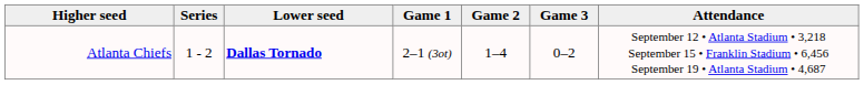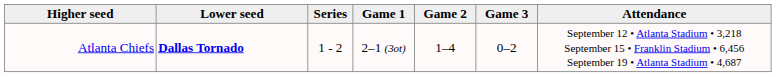 <table style=border-collapse:collapse border=1 cellspacing=0 cellpadding=2>
 <tr style="text-align:center; background:#efefef;">
 <th width=180>Higher seed</th>
+<th width=180>Lower seed</th>
 <th width=50>Series</th>
-<th width=180>Lower seed</th>
 <th width=70>Game 1</th>
 <th width=70>Game 2</th>
 <th width=70>Game 3</th>
 <th width=280>Attendance</th>
 </tr>
 <tr style="text-align:center; background:snow;">
 <td align=right><a href='#'>Atlanta Chiefs</a></td>
+<td align=left><strong><a href='#'>Dallas Tornado</a></strong></td>
 <td>1 - 2</td>
-<td align=left><strong><a href='#'>Dallas Tornado</a></strong></td>
 <td>2–1 <small><em>(3ot)</em></small></td>
 <td>1–4</td>
 <td>0–2</td>
 <td><small>September 12 • <a href='#'>Atlanta Stadium</a> • 3,218<br>September 15 • <a href='#'>Franklin Stadium</a> • 6,456<br>September 19 • <a href='#'>Atlanta Stadium</a> • 4,687</small></td>
 </tr>
 </table>
